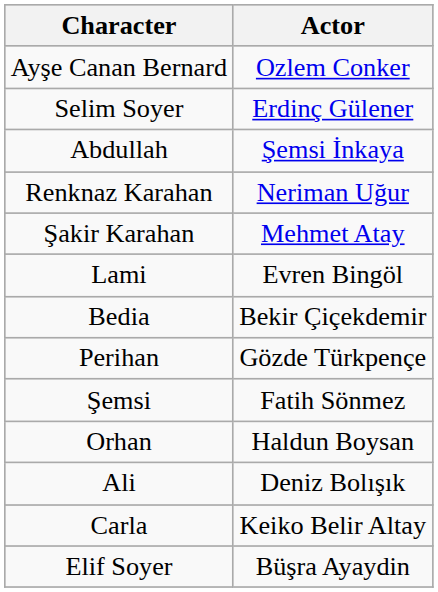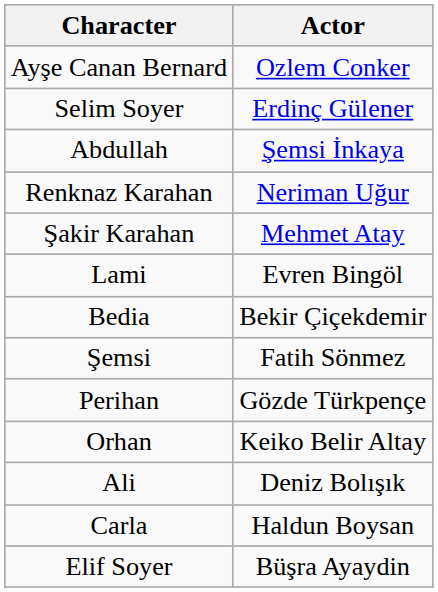 <table class="wikitable">
 <tr>
 <th>Character</th>
 <th>Actor</th>
 </tr>
 <tr align="center">
 <td>Ayşe Canan Bernard</td>
 <td><a href='#'>Ozlem Conker</a></td>
 </tr>
 <tr align="center">
 <td>Selim Soyer</td>
 <td><a href='#'>Erdinç Gülener</a></td>
 </tr>
 <tr align="center">
 <td>Abdullah</td>
 <td><a href='#'>Şemsi İnkaya</a></td>
 </tr>
 <tr align="center">
 <td>Renknaz Karahan</td>
 <td><a href='#'>Neriman Uğur</a></td>
 </tr>
 <tr align="center">
 <td>Şakir Karahan</td>
 <td><a href='#'>Mehmet Atay</a></td>
 </tr>
 <tr align="center">
 <td>Lami</td>
 <td>Evren Bingöl</td>
 </tr>
 <tr align="center">
 <td>Bedia</td>
 <td>Bekir Çiçekdemir</td>
 </tr>
 <tr align="center">
+<td>Şemsi</td>
+<td>Fatih Sönmez</td>
+</tr>
+<tr align="center">
 <td>Perihan</td>
 <td>Gözde Türkpençe</td>
 </tr>
 <tr align="center">
-<td>Şemsi</td>
-<td>Fatih Sönmez</td>
-</tr>
-<tr align="center">
 <td>Orhan</td>
-<td>Haldun Boysan</td>
+<td>Keiko Belir Altay</td>
 </tr>
 <tr align="center">
 <td>Ali</td>
 <td>Deniz Bolışık</td>
 </tr>
 <tr align="center">
 <td>Carla</td>
-<td>Keiko Belir Altay</td>
+<td>Haldun Boysan</td>
 </tr>
 <tr align="center">
 <td>Elif Soyer</td>
 <td>Büşra Ayaydin</td>
 </tr>
 </table>
